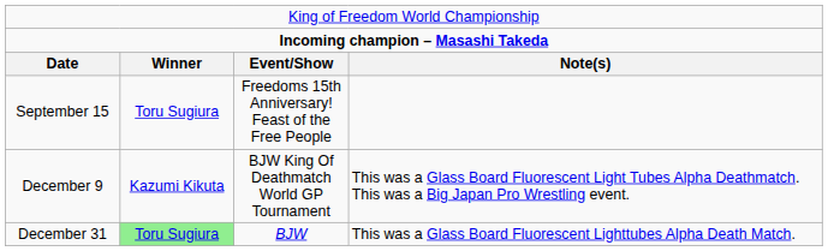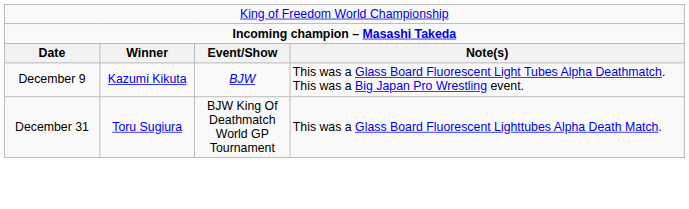 <table class="wikitable" style="text-align:center; width:100%;">
 <tr>
 <td colspan="4" style="text-align: center;"><a href='#'>King of Freedom World Championship</a></td>
 </tr>
 <tr>
 <td colspan="4" style="text-align: center;"><strong>Incoming champion – <a href='#'>Masashi Takeda</a></strong></td>
 </tr>
 <tr>
 <th width=14%>Date</th>
 <th width=14%>Winner</th>
 <th width=14%>Event/Show</th>
 <th width=58%>Note(s)</th>
 </tr>
 <tr>
-<td>September 15</td>
-<td><a href='#'>Toru Sugiura</a></td>
-<td>Freedoms 15th Anniversary! Feast of the Free People</td>
-<td></td>
-</tr>
-<tr>
 <td>December 9<br></td>
 <td><a href='#'>Kazumi Kikuta</a></td>
-<td>BJW King Of Deathmatch World GP Tournament</td>
+<td><em><a href='#'>BJW</a></em></td>
 <td align=left>This was a <a href='#'>Glass Board Fluorescent Light Tubes Alpha Deathmatch</a>. This was a <a href='#'>Big Japan Pro Wrestling</a> event.</td>
 </tr>
 <tr>
 <td>December 31</td>
-<td style="background: lightgreen;"><a href='#'>Toru Sugiura</a></td>
-<td><em><a href='#'>BJW</a></em></td>
+<td><a href='#'>Toru Sugiura</a></td>
+<td>BJW King Of Deathmatch World GP Tournament</td>
 <td align=left>This was a <a href='#'>Glass Board Fluorescent Lighttubes Alpha Death Match</a>.</td>
 </tr>
 </table>
